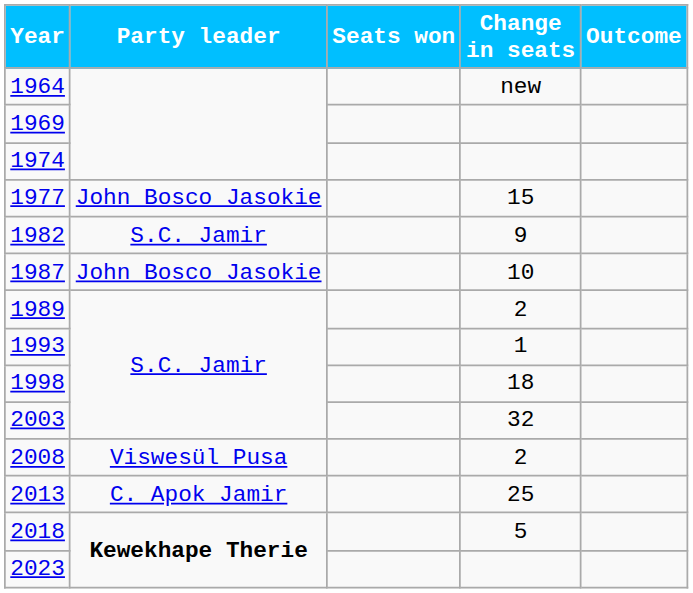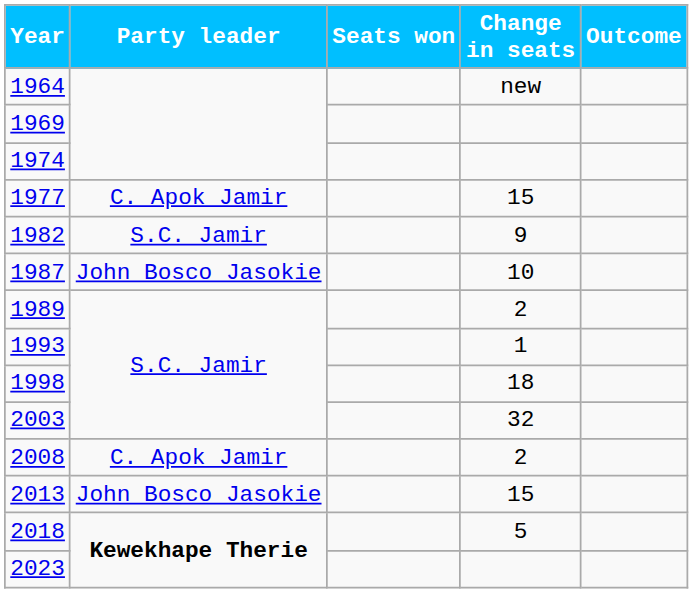 <table class="wikitable sortable" style="text-align:center;">
 <tr>
 <th Style="background-color:#00BFFF; color:white">Year</th>
 <th Style="background-color:#00BFFF; color:white">Party leader</th>
 <th Style="background-color:#00BFFF; color:white">Seats won</th>
 <th Style="background-color:#00BFFF; color:white">Change<br>in seats</th>
 <th Style="background-color:#00BFFF; color:white">Outcome</th>
 </tr>
 <tr>
 <td><a href='#'>1964</a></td>
 <td rowspan="3"></td>
 <td></td>
 <td>new</td>
 <td></td>
 </tr>
 <tr>
 <td><a href='#'>1969</a></td>
 <td></td>
 <td></td>
 <td></td>
 </tr>
 <tr>
 <td><a href='#'>1974</a></td>
 <td></td>
 <td></td>
 <td></td>
 </tr>
 <tr>
 <td><a href='#'>1977</a></td>
-<td rowspan="1"><a href='#'>John Bosco Jasokie</a></td>
+<td rowspan="1"><a href='#'>C. Apok Jamir</a></td>
 <td></td>
 <td> 15</td>
 <td></td>
 </tr>
 <tr>
 <td><a href='#'>1982</a></td>
 <td rowspan="1"><a href='#'>S.C. Jamir</a></td>
 <td></td>
 <td> 9</td>
 <td></td>
 </tr>
 <tr>
 <td><a href='#'>1987</a></td>
 <td rowspan="1"><a href='#'>John Bosco Jasokie</a></td>
 <td></td>
 <td>10</td>
 <td></td>
 </tr>
 <tr>
 <td><a href='#'>1989</a></td>
 <td rowspan="4"><a href='#'>S.C. Jamir</a></td>
 <td></td>
 <td> 2</td>
 <td></td>
 </tr>
 <tr>
 <td><a href='#'>1993</a></td>
 <td></td>
 <td> 1</td>
 <td></td>
 </tr>
 <tr>
 <td><a href='#'>1998</a></td>
 <td></td>
 <td> 18</td>
 <td></td>
 </tr>
 <tr>
 <td><a href='#'>2003</a></td>
 <td></td>
 <td> 32</td>
 <td></td>
 </tr>
 <tr>
 <td><a href='#'>2008</a></td>
-<td rowspan="1"><a href='#'>Viswesül Pusa</a></td>
+<td rowspan="1"><a href='#'>C. Apok Jamir</a></td>
 <td></td>
 <td> 2</td>
 <td></td>
 </tr>
 <tr>
 <td><a href='#'>2013</a></td>
-<td rowspan="1"><a href='#'>C. Apok Jamir</a></td>
+<td rowspan="1"><a href='#'>John Bosco Jasokie</a></td>
 <td></td>
-<td>25</td>
+<td>15</td>
 <td></td>
 </tr>
 <tr>
 <td><a href='#'>2018</a></td>
 <td rowspan="2"><strong>Kewekhape Therie</strong></td>
 <td></td>
 <td>5</td>
 <td></td>
 </tr>
 <tr>
 <td><a href='#'>2023</a></td>
 <td></td>
 <td></td>
 <td></td>
 </tr>
 </table>
